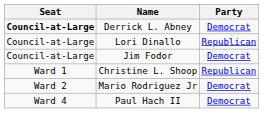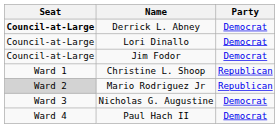 <table class="wikitable" style="text-align:center">
 <tr>
 <th>Seat</th>
 <th>Name</th>
 <th>Party</th>
 </tr>
 <tr>
 <td><strong>Council-at-Large</strong></td>
 <td>Derrick L. Abney</td>
 <td><a href='#'>Democrat</a></td>
 </tr>
 <tr>
 <td>Council-at-Large</td>
 <td>Lori Dinallo</td>
-<td><a href='#'>Republican</a></td>
+<td><a href='#'>Democrat</a></td>
 </tr>
 <tr>
 <td>Council-at-Large</td>
 <td>Jim Fodor</td>
 <td><a href='#'>Democrat</a></td>
 </tr>
 <tr>
 <td>Ward 1</td>
 <td>Christine L. Shoop</td>
 <td><a href='#'>Republican</a></td>
 </tr>
 <tr>
-<td>Ward 2</td>
+<td style="background: lightgrey;">Ward 2</td>
 <td>Mario Rodriguez Jr</td>
+<td><a href='#'>Republican</a></td>
+</tr>
+<tr>
+<td>Ward 3</td>
+<td>Nicholas G. Augustine</td>
 <td><a href='#'>Democrat</a></td>
 </tr>
 <tr>
 <td>Ward 4</td>
 <td>Paul Hach II</td>
 <td><a href='#'>Democrat</a></td>
 </tr>
 </table>
